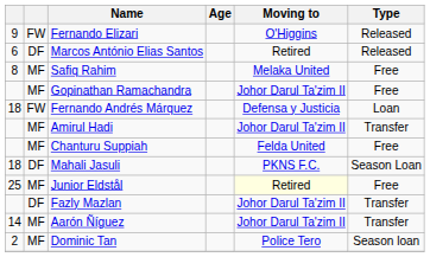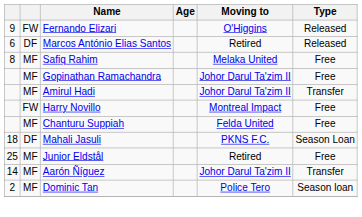 <table class="wikitable" style="text-align:center;">
 <tr>
 <th></th>
 <th></th>
 <th>Name</th>
 <th>Age</th>
 <th>Moving to</th>
 <th>Type</th>
 </tr>
 <tr>
 <td>9</td>
 <td>FW</td>
 <td align=left> <a href='#'>Fernando Elizari</a></td>
 <td></td>
 <td> <a href='#'>O'Higgins</a></td>
 <td>Released </td>
 </tr>
 <tr>
 <td>6</td>
 <td>DF</td>
 <td align=left> <a href='#'>Marcos António Elias Santos</a></td>
 <td></td>
 <td>Retired</td>
 <td>Released</td>
 </tr>
 <tr>
 <td>8</td>
 <td>MF</td>
 <td align=left> <a href='#'>Safiq Rahim</a></td>
 <td></td>
 <td> <a href='#'>Melaka United</a></td>
 <td>Free </td>
 </tr>
 <tr>
 <td></td>
 <td>MF</td>
 <td align=left> <a href='#'>Gopinathan Ramachandra</a></td>
 <td></td>
 <td> <a href='#'>Johor Darul Ta'zim II</a></td>
 <td>Free </td>
 </tr>
 <tr>
-<td>18</td>
-<td>FW</td>
-<td align=left> <a href='#'>Fernando Andrés Márquez</a></td>
-<td></td>
-<td> <a href='#'>Defensa y Justicia</a></td>
-<td>Loan </td>
-</tr>
-<tr>
 <td></td>
 <td>MF</td>
 <td align=left> <a href='#'>Amirul Hadi</a></td>
 <td></td>
 <td> <a href='#'>Johor Darul Ta'zim II</a></td>
 <td>Transfer</td>
+</tr>
+<tr>
+<td></td>
+<td>FW</td>
+<td align=left> <a href='#'>Harry Novillo</a></td>
+<td></td>
+<td> <a href='#'>Montreal Impact</a></td>
+<td>Free </td>
 </tr>
 <tr>
 <td></td>
 <td>MF</td>
 <td align=left> <a href='#'>Chanturu Suppiah</a></td>
 <td></td>
 <td> <a href='#'>Felda United</a></td>
 <td>Free </td>
 </tr>
 <tr>
 <td>18</td>
 <td>DF</td>
 <td align=left> <a href='#'>Mahali Jasuli</a></td>
 <td></td>
 <td> <a href='#'>PKNS F.C.</a></td>
 <td>Season Loan </td>
 </tr>
 <tr>
 <td>25</td>
 <td>MF</td>
 <td align=left> <a href='#'>Junior Eldstål</a></td>
 <td></td>
-<td style="background: lightyellow;">Retired</td>
+<td>Retired</td>
 <td>Free </td>
-</tr>
-<tr>
-<td></td>
-<td>DF</td>
-<td align=left> <a href='#'>Fazly Mazlan</a></td>
-<td></td>
-<td> <a href='#'>Johor Darul Ta'zim II</a></td>
-<td>Transfer</td>
 </tr>
 <tr>
 <td>14</td>
 <td>MF</td>
 <td align=left> <a href='#'>Aarón Ñíguez</a></td>
 <td></td>
 <td> <a href='#'>Johor Darul Ta'zim II</a></td>
 <td>Transfer</td>
 </tr>
 <tr>
 <td>2</td>
 <td>MF</td>
 <td align=left> <a href='#'>Dominic Tan</a></td>
 <td></td>
 <td> <a href='#'>Police Tero</a></td>
 <td>Season loan</td>
 </tr>
 <tr>
 </tr>
 </table>
